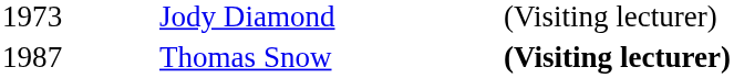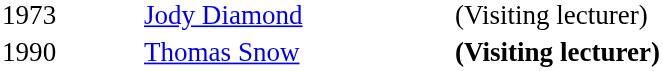 <table>
 <tr>
 <td width="80">1973</td>
 <td width="180"><a href='#'>Jody Diamond</a></td>
 <td>(Visiting lecturer)</td>
 </tr>
 <tr>
-<td>1987</td>
+<td>1990</td>
 <td><a href='#'>Thomas Snow</a></td>
 <td><strong>(Visiting lecturer)</strong></td>
 </tr>
 </table>
